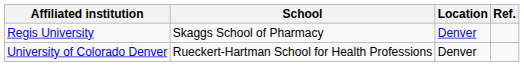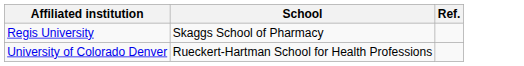 <table class="wikitable sortable">
 <tr>
 <th>Affiliated institution</th>
 <th>School</th>
-<th>Location</th>
 <th>Ref.</th>
 </tr>
 <tr>
 <td><a href='#'>Regis University</a></td>
 <td>Skaggs School of Pharmacy</td>
-<td><a href='#'>Denver</a></td>
 <td></td>
 </tr>
 <tr>
 <td><a href='#'>University of Colorado Denver</a></td>
 <td>Rueckert-Hartman School for Health Professions</td>
-<td>Denver</td>
 <td></td>
 </tr>
 </table>
